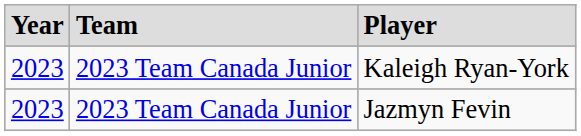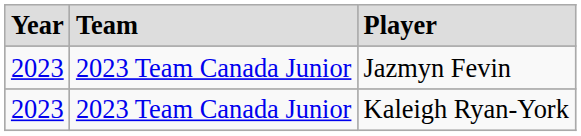 <table class="wikitable">
 <tr style="font-weight:bold; background-color:#dddddd;" |>
 <td align="left">Year</td>
 <td>Team</td>
 <td>Player</td>
 </tr>
 <tr>
 <td><a href='#'>2023</a></td>
 <td> <a href='#'>2023 Team Canada Junior</a></td>
-<td>Kaleigh Ryan-York</td>
+<td>Jazmyn Fevin</td>
 </tr>
 <tr>
 <td><a href='#'>2023</a></td>
 <td> <a href='#'>2023 Team Canada Junior</a></td>
-<td>Jazmyn Fevin</td>
+<td>Kaleigh Ryan-York</td>
 </tr>
 </table>
